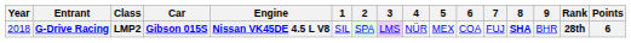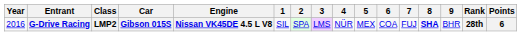 <table class="wikitable" style="text-align:center; font-size:85%">
 <tr>
 <th>Year</th>
 <th>Entrant</th>
 <th>Class</th>
 <th>Car</th>
 <th>Engine</th>
 <th>1</th>
 <th>2</th>
 <th>3</th>
 <th>4</th>
 <th>5</th>
 <th>6</th>
 <th>7</th>
 <th>8</th>
 <th>9</th>
 <th>Rank</th>
 <th>Points</th>
 </tr>
 <tr>
-<td><a href='#'>2018</a></td>
+<td><a href='#'>2016</a></td>
 <th nowrap><a href='#'>G-Drive Racing</a></th>
 <th>LMP2</th>
 <th nowrap><a href='#'>Gibson 015S</a></th>
 <th nowrap><a href='#'>Nissan VK45DE</a> 4.5 L V8</th>
 <td><a href='#'>SIL</a></td>
 <td style="background:#DFFFDF;"><a href='#'>SPA</a><br></td>
 <td style="background:#EFCFFF;"><a href='#'>LMS</a><br></td>
 <td><a href='#'>NÜR</a></td>
 <td><a href='#'>MEX</a></td>
 <td><a href='#'>COA</a></td>
 <td><a href='#'>FUJ</a></td>
 <td><strong><a href='#'>SHA</a></strong></td>
 <td><a href='#'>BHR</a></td>
 <th>28th</th>
 <th>6</th>
 </tr>
 </table>
